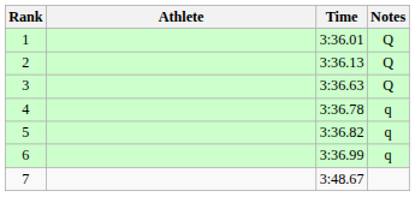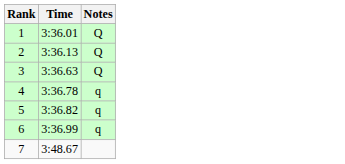 <table class="wikitable" style="text-align:center">
 <tr>
 <th>Rank</th>
-<th Style="width:18em">Athlete</th>
 <th>Time</th>
 <th>Notes</th>
 </tr>
 <tr style="background:#cfc">
 <td>1</td>
-<td style="text-align:left"></td>
 <td>3:36.01</td>
 <td>Q</td>
 </tr>
 <tr style="background:#cfc">
 <td>2</td>
-<td style="text-align:left"></td>
 <td>3:36.13</td>
 <td>Q</td>
 </tr>
 <tr style="background:#cfc">
 <td>3</td>
-<td style="text-align:left"></td>
 <td>3:36.63</td>
 <td>Q</td>
 </tr>
 <tr style="background:#cfc">
 <td>4</td>
-<td style="text-align:left"></td>
 <td>3:36.78</td>
 <td>q</td>
 </tr>
 <tr style="background:#cfc">
 <td>5</td>
-<td style="text-align:left"></td>
 <td>3:36.82</td>
 <td>q</td>
 </tr>
 <tr style="background:#cfc">
 <td>6</td>
-<td style="text-align:left"></td>
 <td>3:36.99</td>
 <td>q</td>
 </tr>
 <tr>
 <td>7</td>
-<td style="text-align:left"></td>
 <td>3:48.67</td>
 <td></td>
 </tr>
 </table>
